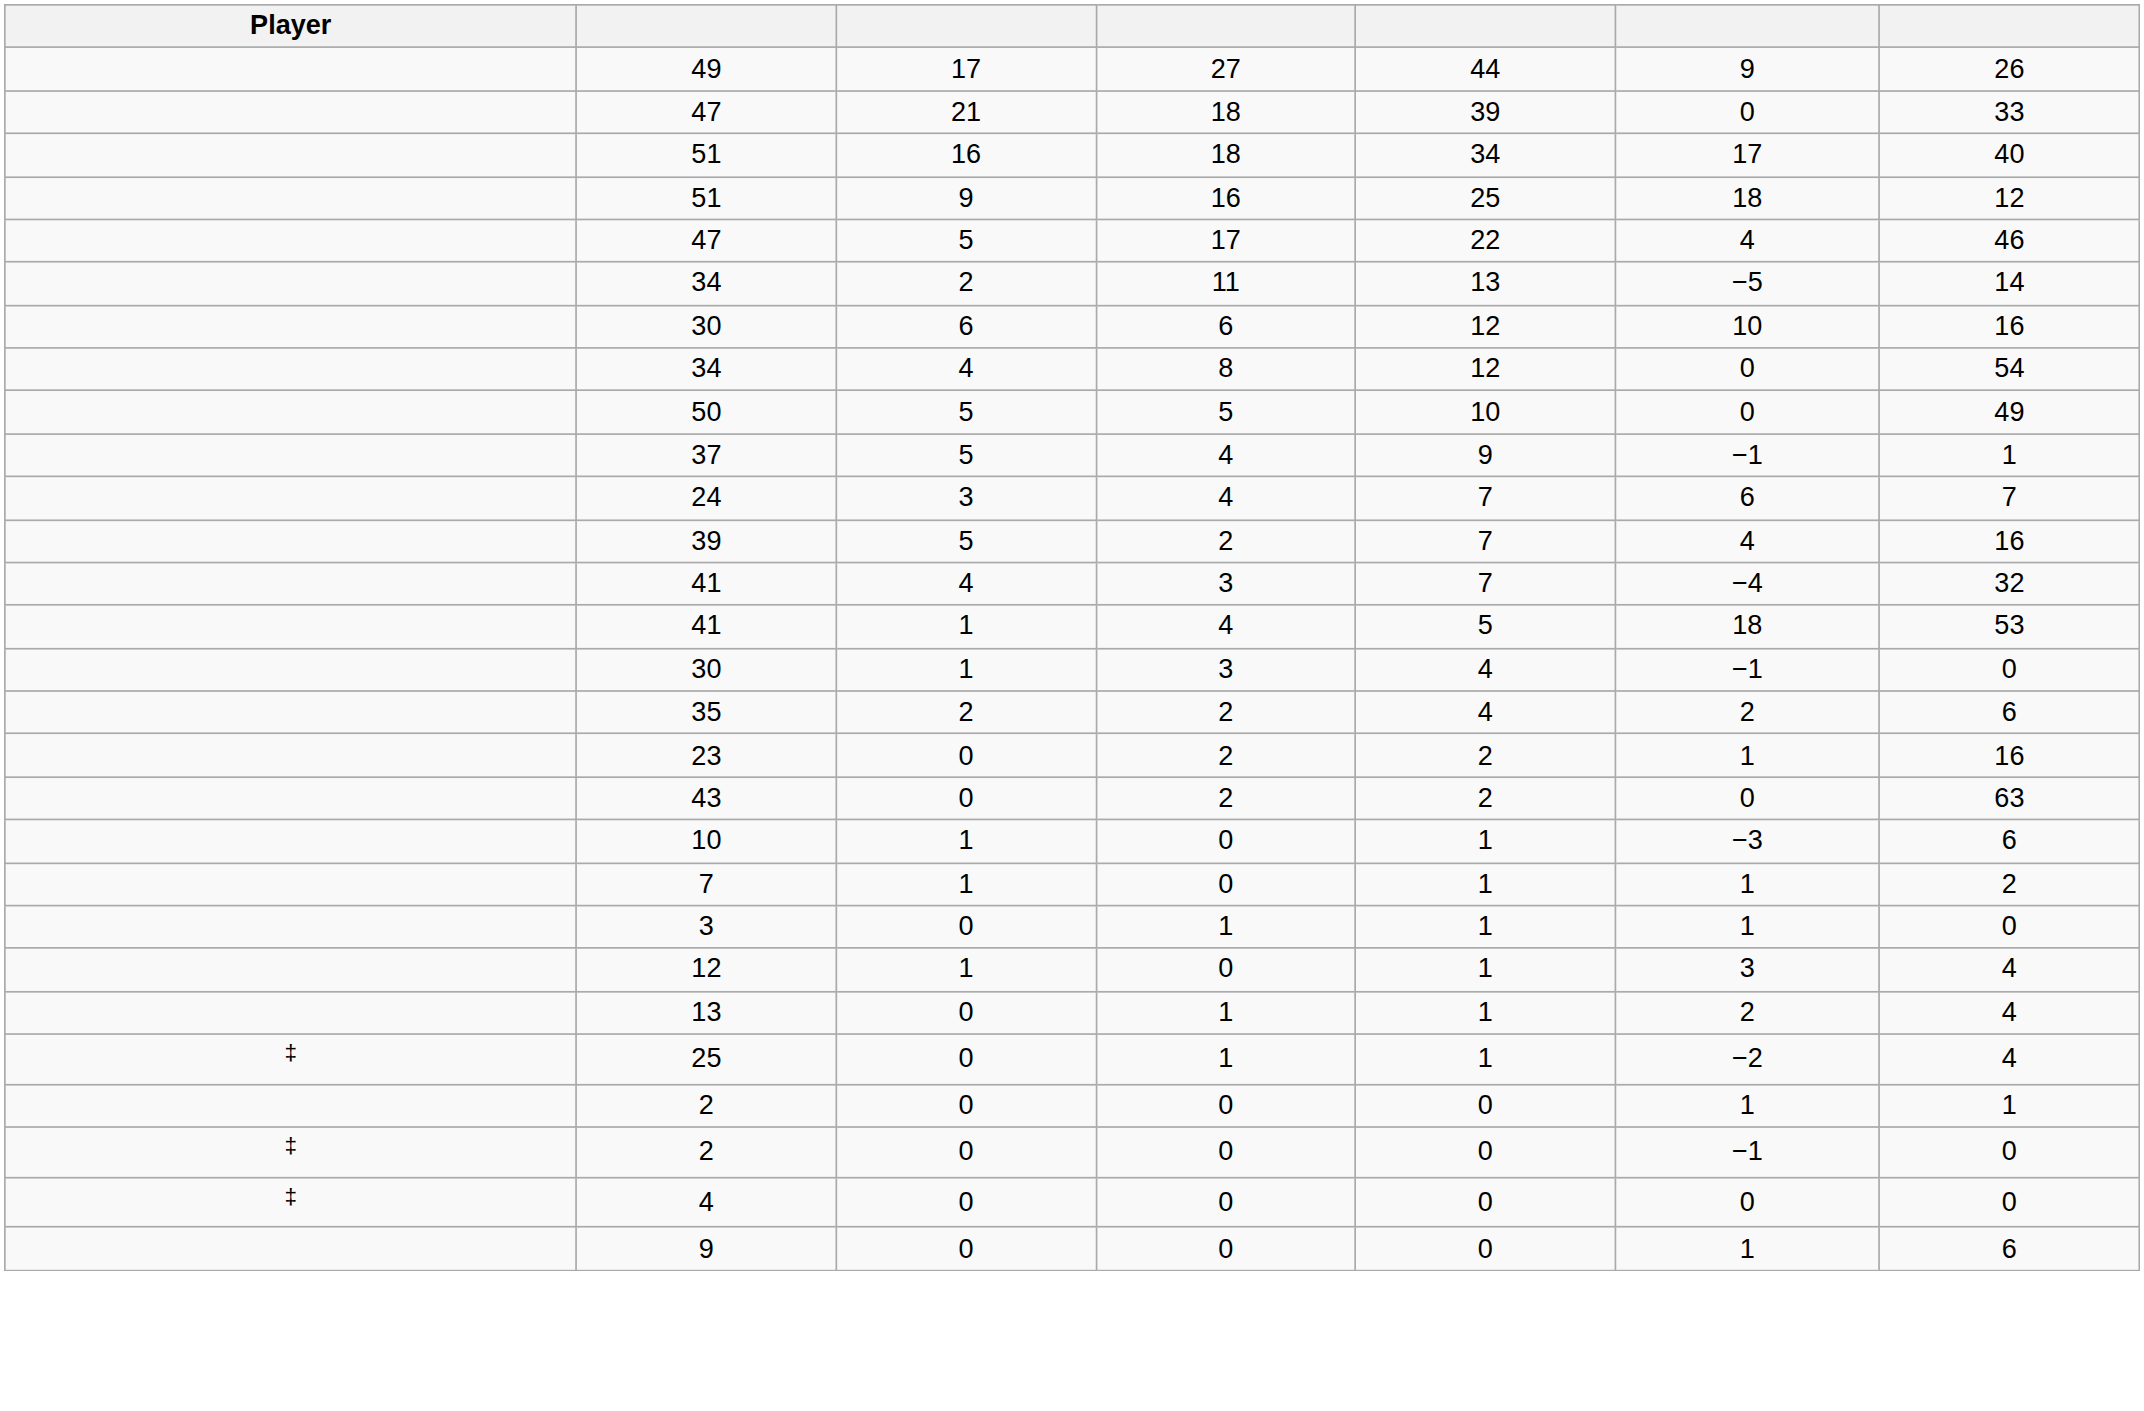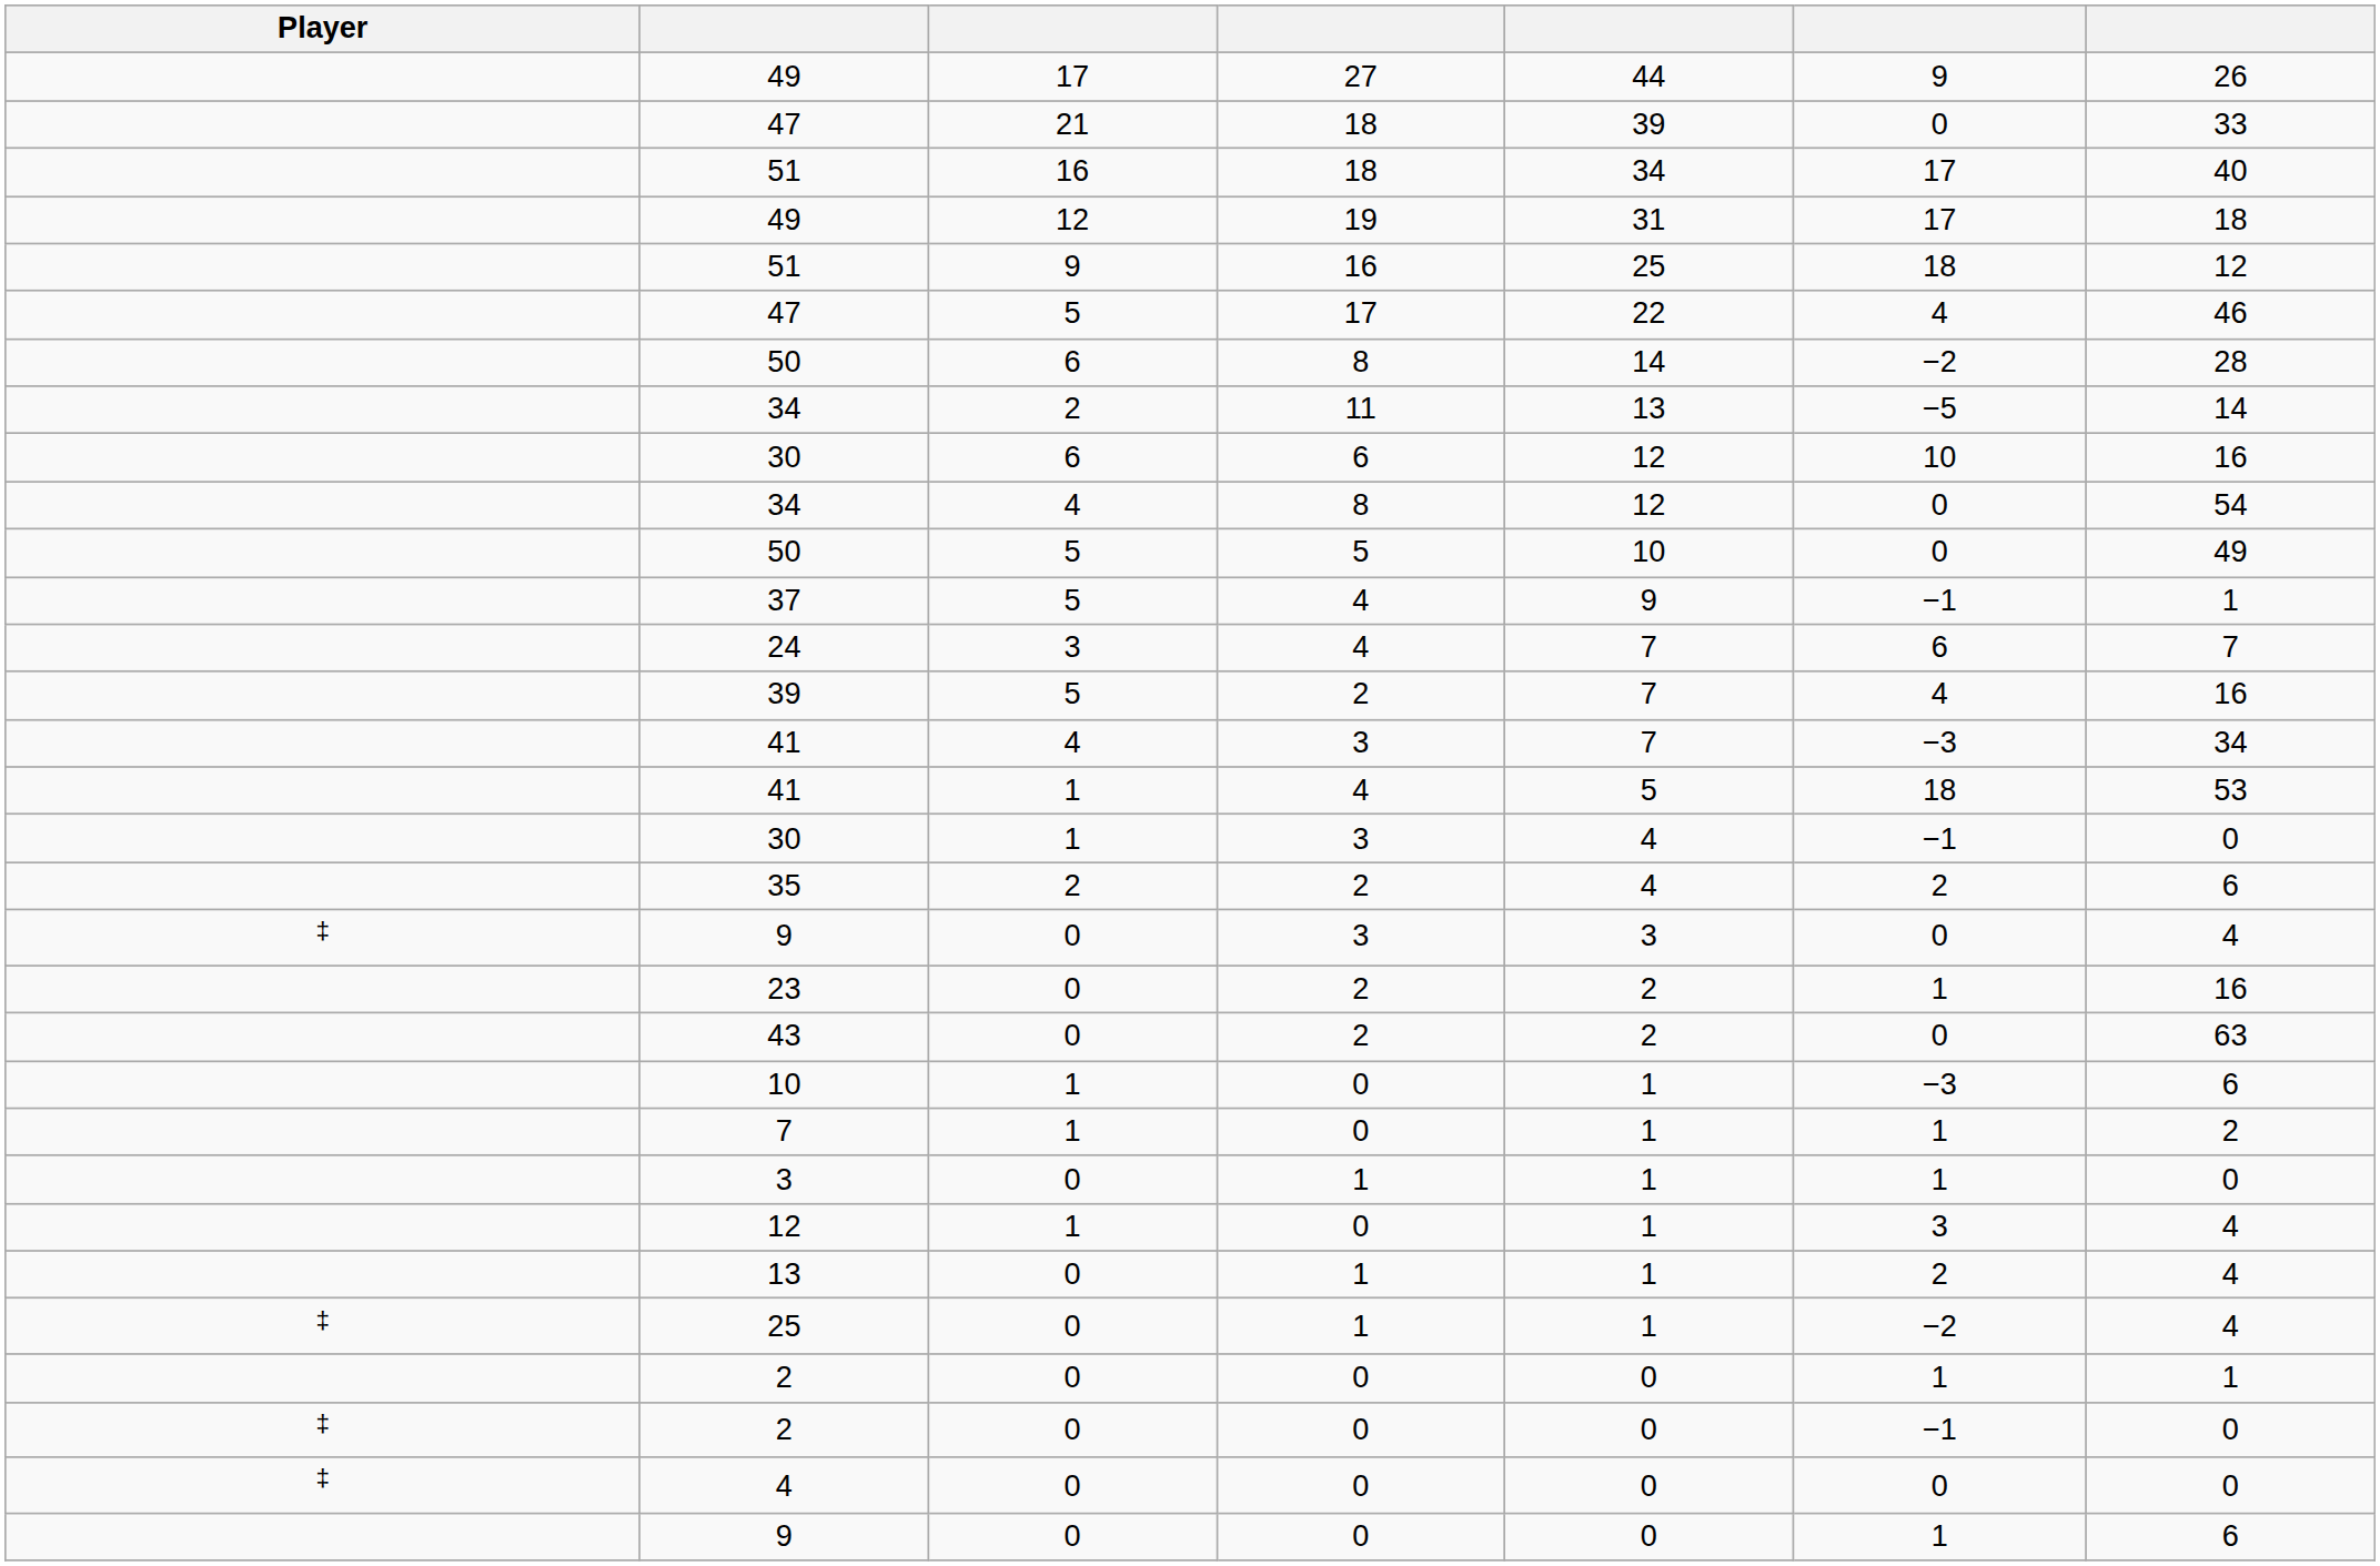 <table class="wikitable sortable" style="width:100%;">
 <tr align=center>
 <th>Player</th>
 <th></th>
 <th></th>
 <th></th>
 <th></th>
 <th data-sort-type="number"></th>
 <th></th>
 </tr>
 <tr align=center>
 <td></td>
 <td>49</td>
 <td>17</td>
 <td>27</td>
 <td>44</td>
 <td>9</td>
 <td>26</td>
 </tr>
 <tr align=center>
 <td></td>
 <td>47</td>
 <td>21</td>
 <td>18</td>
 <td>39</td>
 <td>0</td>
 <td>33</td>
 </tr>
 <tr align=center>
 <td></td>
 <td>51</td>
 <td>16</td>
 <td>18</td>
 <td>34</td>
 <td>17</td>
 <td>40</td>
 </tr>
 <tr align=center>
 <td></td>
+<td>49</td>
+<td>12</td>
+<td>19</td>
+<td>31</td>
+<td>17</td>
+<td>18</td>
+</tr>
+<tr align=center>
+<td></td>
 <td>51</td>
 <td>9</td>
 <td>16</td>
 <td>25</td>
 <td>18</td>
 <td>12</td>
 </tr>
 <tr align=center>
 <td></td>
 <td>47</td>
 <td>5</td>
 <td>17</td>
 <td>22</td>
 <td>4</td>
 <td>46</td>
+</tr>
+<tr align=center>
+<td></td>
+<td>50</td>
+<td>6</td>
+<td>8</td>
+<td>14</td>
+<td>−2</td>
+<td>28</td>
 </tr>
 <tr align=center>
 <td></td>
 <td>34</td>
 <td>2</td>
 <td>11</td>
 <td>13</td>
 <td>−5</td>
 <td>14</td>
 </tr>
 <tr align=center>
 <td></td>
 <td>30</td>
 <td>6</td>
 <td>6</td>
 <td>12</td>
 <td>10</td>
 <td>16</td>
 </tr>
 <tr align=center>
 <td></td>
 <td>34</td>
 <td>4</td>
 <td>8</td>
 <td>12</td>
 <td>0</td>
 <td>54</td>
 </tr>
 <tr align=center>
 <td></td>
 <td>50</td>
 <td>5</td>
 <td>5</td>
 <td>10</td>
 <td>0</td>
 <td>49</td>
 </tr>
 <tr align=center>
 <td></td>
 <td>37</td>
 <td>5</td>
 <td>4</td>
 <td>9</td>
 <td>−1</td>
 <td>1</td>
 </tr>
 <tr align=center>
 <td></td>
 <td>24</td>
 <td>3</td>
 <td>4</td>
 <td>7</td>
 <td>6</td>
 <td>7</td>
 </tr>
 <tr align=center>
 <td></td>
 <td>39</td>
 <td>5</td>
 <td>2</td>
 <td>7</td>
 <td>4</td>
 <td>16</td>
 </tr>
 <tr align=center>
 <td></td>
 <td>41</td>
 <td>4</td>
 <td>3</td>
 <td>7</td>
-<td>−4</td>
-<td>32</td>
+<td>−3</td>
+<td>34</td>
 </tr>
 <tr align=center>
 <td></td>
 <td>41</td>
 <td>1</td>
 <td>4</td>
 <td>5</td>
 <td>18</td>
 <td>53</td>
 </tr>
 <tr align=center>
 <td></td>
 <td>30</td>
 <td>1</td>
 <td>3</td>
 <td>4</td>
 <td>−1</td>
 <td>0</td>
 </tr>
 <tr align=center>
 <td></td>
 <td>35</td>
 <td>2</td>
 <td>2</td>
 <td>4</td>
 <td>2</td>
 <td>6</td>
+</tr>
+<tr align=center>
+<td><sup>‡</sup></td>
+<td>9</td>
+<td>0</td>
+<td>3</td>
+<td>3</td>
+<td>0</td>
+<td>4</td>
 </tr>
 <tr align=center>
 <td></td>
 <td>23</td>
 <td>0</td>
 <td>2</td>
 <td>2</td>
 <td>1</td>
 <td>16</td>
 </tr>
 <tr align=center>
 <td></td>
 <td>43</td>
 <td>0</td>
 <td>2</td>
 <td>2</td>
 <td>0</td>
 <td>63</td>
 </tr>
 <tr align=center>
 <td></td>
 <td>10</td>
 <td>1</td>
 <td>0</td>
 <td>1</td>
 <td>−3</td>
 <td>6</td>
 </tr>
 <tr align=center>
 <td></td>
 <td>7</td>
 <td>1</td>
 <td>0</td>
 <td>1</td>
 <td>1</td>
 <td>2</td>
 </tr>
 <tr align=center>
 <td></td>
 <td>3</td>
 <td>0</td>
 <td>1</td>
 <td>1</td>
 <td>1</td>
 <td>0</td>
 </tr>
 <tr align=center>
 <td></td>
 <td>12</td>
 <td>1</td>
 <td>0</td>
 <td>1</td>
 <td>3</td>
 <td>4</td>
 </tr>
 <tr align=center>
 <td></td>
 <td>13</td>
 <td>0</td>
 <td>1</td>
 <td>1</td>
 <td>2</td>
 <td>4</td>
 </tr>
 <tr align=center>
 <td><sup>‡</sup></td>
 <td>25</td>
 <td>0</td>
 <td>1</td>
 <td>1</td>
 <td>−2</td>
 <td>4</td>
 </tr>
 <tr align=center>
 <td></td>
 <td>2</td>
 <td>0</td>
 <td>0</td>
 <td>0</td>
 <td>1</td>
 <td>1</td>
 </tr>
 <tr align=center>
 <td><sup>‡</sup></td>
 <td>2</td>
 <td>0</td>
 <td>0</td>
 <td>0</td>
 <td>−1</td>
 <td>0</td>
 </tr>
 <tr align=center>
 <td><sup>‡</sup></td>
 <td>4</td>
 <td>0</td>
 <td>0</td>
 <td>0</td>
 <td>0</td>
 <td>0</td>
 </tr>
 <tr align=center>
 <td></td>
 <td>9</td>
 <td>0</td>
 <td>0</td>
 <td>0</td>
 <td>1</td>
 <td>6</td>
 </tr>
 </table>
